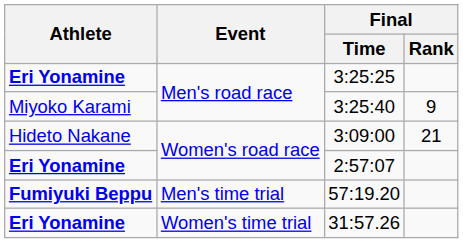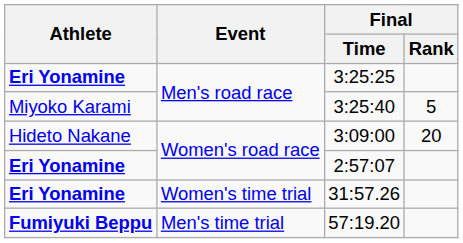 <table class=wikitable style=font-size:90%;text-align:center>
 <tr>
 <th rowspan="2">Athlete</th>
 <th rowspan="2">Event</th>
 <th colspan=2>Final</th>
 </tr>
 <tr>
 <th>Time</th>
 <th>Rank</th>
 </tr>
 <tr>
 <td style="text-align:left"><strong><a href='#'>Eri Yonamine</a></strong></td>
 <td style="text-align:left" rowspan=2><a href='#'>Men's road race</a></td>
 <td>3:25:25</td>
 <td></td>
 </tr>
 <tr>
 <td style="text-align:left"><a href='#'>Miyoko Karami</a></td>
 <td>3:25:40</td>
-<td>9</td>
+<td>5</td>
 </tr>
 <tr>
 <td style="text-align:left"><a href='#'>Hideto Nakane</a></td>
 <td style="text-align:left" rowspan=2><a href='#'>Women's road race</a></td>
 <td>3:09:00</td>
-<td>21</td>
+<td>20</td>
 </tr>
 <tr>
 <td style="text-align:left"><strong><a href='#'>Eri Yonamine</a></strong></td>
 <td>2:57:07</td>
+<td></td>
+</tr>
+<tr>
+<td style="text-align:left"><strong><a href='#'>Eri Yonamine</a></strong></td>
+<td style="text-align:left"><a href='#'>Women's time trial</a></td>
+<td>31:57.26</td>
 <td></td>
 </tr>
 <tr>
 <td style="text-align:left"><strong><a href='#'>Fumiyuki Beppu</a></strong></td>
 <td style="text-align:left"><a href='#'>Men's time trial</a></td>
 <td>57:19.20</td>
 <td></td>
 </tr>
-<tr>
-<td style="text-align:left"><strong><a href='#'>Eri Yonamine</a></strong></td>
-<td style="text-align:left"><a href='#'>Women's time trial</a></td>
-<td>31:57.26</td>
-<td></td>
-</tr>
 </table>
